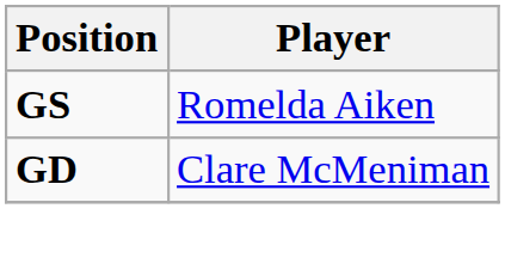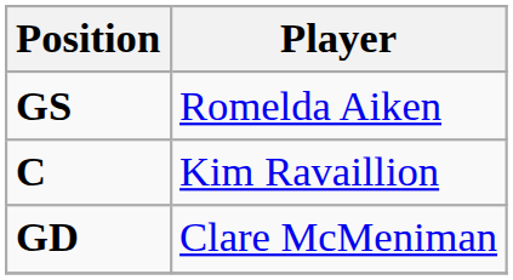 <table class="wikitable collapsible">
 <tr>
 <th>Position</th>
 <th>Player</th>
 </tr>
 <tr>
 <td><strong>GS</strong></td>
 <td> <a href='#'>Romelda Aiken</a></td>
 </tr>
 <tr>
+<td><strong>C</strong></td>
+<td> <a href='#'>Kim Ravaillion</a></td>
+</tr>
+<tr>
 <td><strong>GD</strong></td>
 <td> <a href='#'>Clare McMeniman</a></td>
 </tr>
 <tr>
 </tr>
 </table>
